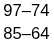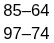 <table style="text-align:center">
 <tr>
 <th width=200></th>
 <th width=100></th>
 <th width=200></th>
 </tr>
 <tr>
 <td align=right><strong></strong></td>
-<td align=center>97–74</td>
+<td align=center>85–64</td>
 <td align=left></td>
 </tr>
 <tr>
 <td align=right><strong></strong></td>
-<td align=center>85–64</td>
+<td align=center>97–74</td>
 <td align=left></td>
 </tr>
 </table>
